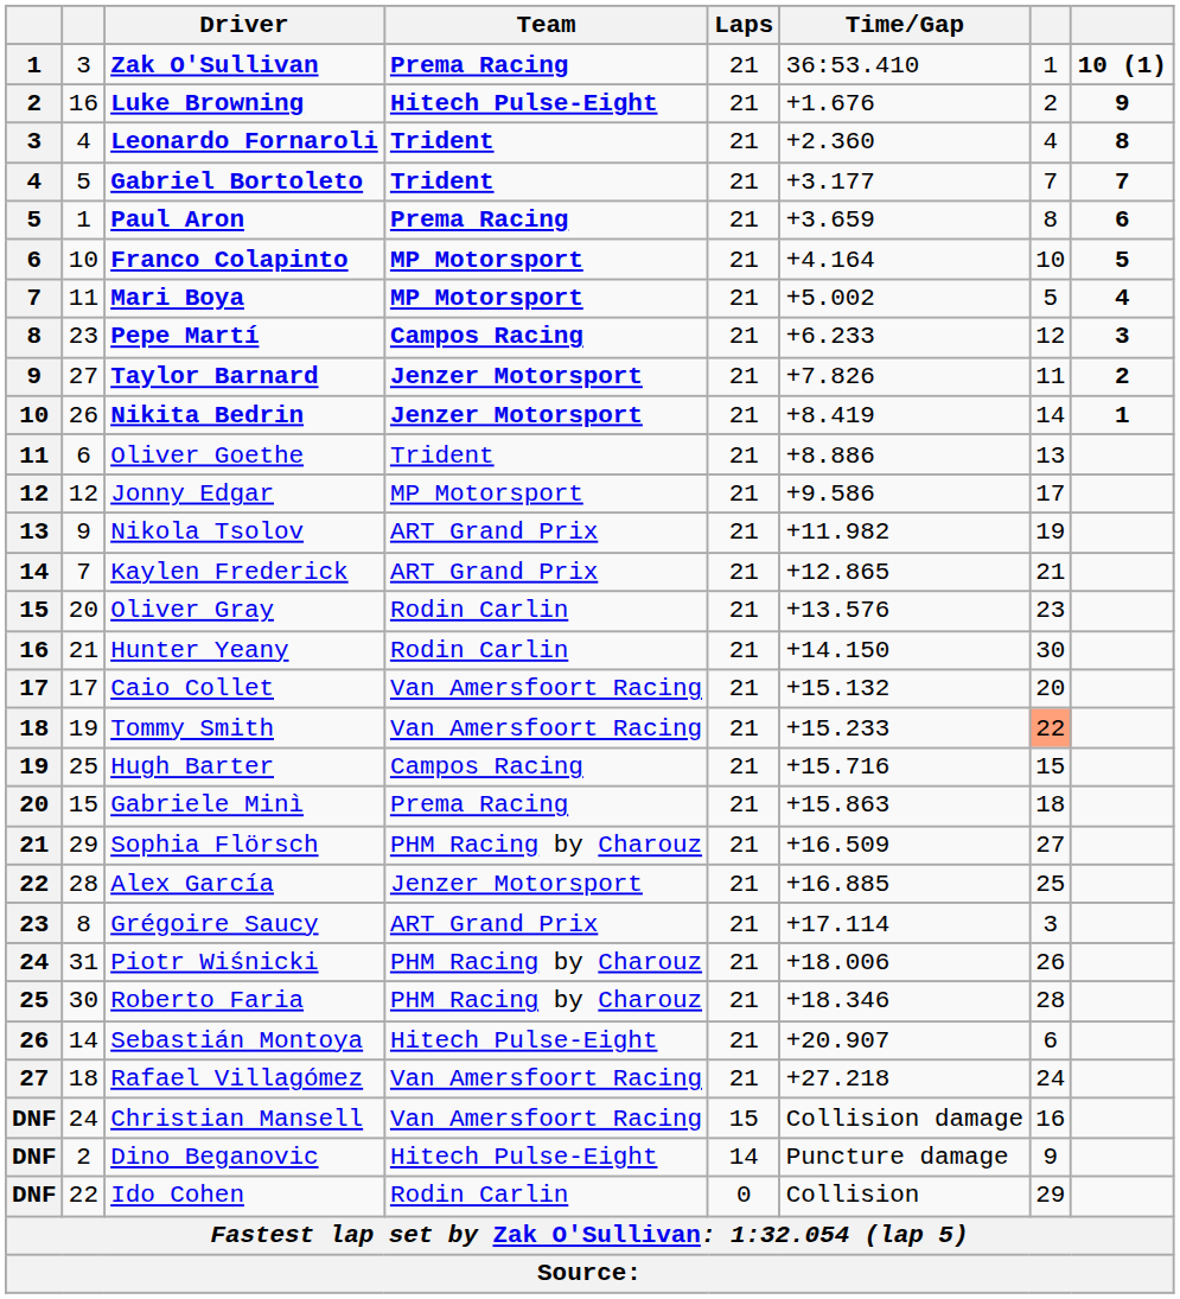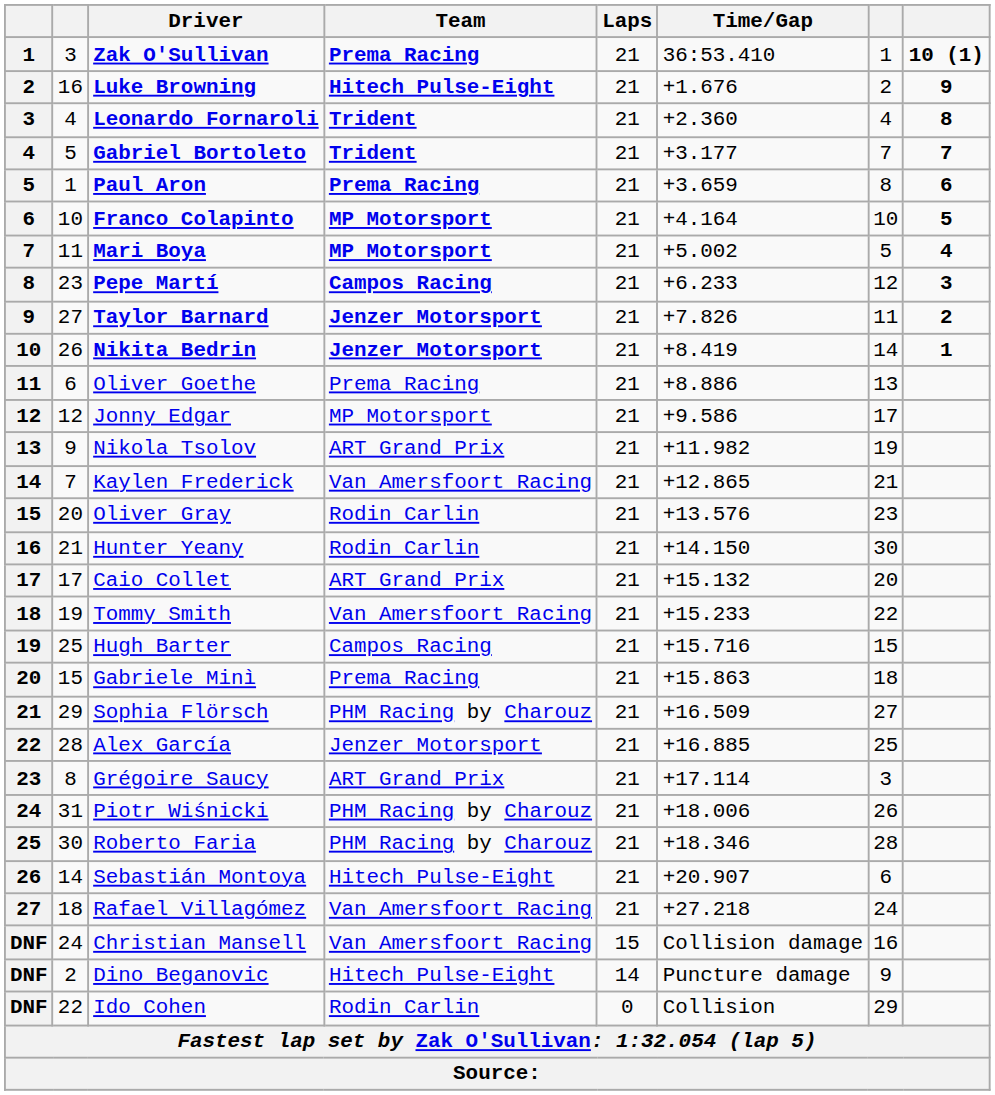 <table class="wikitable" style="font-size:85%">
 <tr>
 <th></th>
 <th></th>
 <th>Driver</th>
 <th>Team</th>
 <th>Laps</th>
 <th>Time/Gap</th>
 <th></th>
 <th></th>
 </tr>
 <tr>
 <th>1</th>
 <td align="center">3</td>
 <td> <strong><a href='#'>Zak O'Sullivan</a></strong></td>
 <td><strong><a href='#'>Prema Racing</a></strong></td>
 <td align="center">21</td>
 <td>36:53.410</td>
 <td align="center">1</td>
 <td align="center"><strong>10 (1)</strong></td>
 </tr>
 <tr>
 <th>2</th>
 <td align="center">16</td>
 <td> <strong><a href='#'>Luke Browning</a></strong></td>
 <td><strong><a href='#'>Hitech Pulse-Eight</a></strong></td>
 <td align="center">21</td>
 <td>+1.676</td>
 <td align="center">2</td>
 <td align="center"><strong>9</strong></td>
 </tr>
 <tr>
 <th>3</th>
 <td align="center">4</td>
 <td><strong> <a href='#'>Leonardo Fornaroli</a></strong></td>
 <td><strong><a href='#'>Trident</a></strong></td>
 <td align="center">21</td>
 <td>+2.360</td>
 <td align="center">4</td>
 <td align="center"><strong>8</strong></td>
 </tr>
 <tr>
 <th>4</th>
 <td align="center">5</td>
 <td> <strong><a href='#'>Gabriel Bortoleto</a></strong></td>
 <td><strong><a href='#'>Trident</a></strong></td>
 <td align="center">21</td>
 <td>+3.177</td>
 <td align="center">7</td>
 <td align="center"><strong>7 </strong></td>
 </tr>
 <tr>
 <th>5</th>
 <td align="center">1</td>
 <td> <strong><a href='#'>Paul Aron</a></strong></td>
 <td><strong><a href='#'>Prema Racing</a></strong></td>
 <td align="center">21</td>
 <td>+3.659</td>
 <td align="center">8</td>
 <td align="center"><strong>6</strong></td>
 </tr>
 <tr>
 <th>6</th>
 <td align="center">10</td>
 <td> <strong><a href='#'>Franco Colapinto</a></strong></td>
 <td><strong><a href='#'>MP Motorsport</a></strong></td>
 <td align="center">21</td>
 <td>+4.164</td>
 <td align="center">10</td>
 <td align="center"><strong>5</strong></td>
 </tr>
 <tr>
 <th>7</th>
 <td align="center">11</td>
 <td> <strong><a href='#'>Mari Boya</a></strong></td>
 <td><strong><a href='#'>MP Motorsport</a></strong></td>
 <td align="center">21</td>
 <td>+5.002</td>
 <td align="center">5</td>
 <td align="center"><strong>4</strong></td>
 </tr>
 <tr>
 <th>8</th>
 <td align="center">23</td>
 <td> <strong><a href='#'>Pepe Martí</a></strong></td>
 <td><strong><a href='#'>Campos Racing</a></strong></td>
 <td align="center">21</td>
 <td>+6.233</td>
 <td align="center">12</td>
 <td align="center"><strong>3</strong></td>
 </tr>
 <tr>
 <th>9</th>
 <td align="center">27</td>
 <td> <strong><a href='#'>Taylor Barnard</a></strong></td>
 <td><strong><a href='#'>Jenzer Motorsport</a></strong></td>
 <td align="center">21</td>
 <td>+7.826</td>
 <td align="center">11</td>
 <td align="center"><strong>2</strong></td>
 </tr>
 <tr>
 <th>10</th>
 <td align="center">26</td>
 <td> <strong><a href='#'>Nikita Bedrin</a></strong></td>
 <td><strong><a href='#'>Jenzer Motorsport</a></strong></td>
 <td align="center">21</td>
 <td>+8.419</td>
 <td align="center">14</td>
 <td align="center"><strong>1</strong></td>
 </tr>
 <tr>
 <th>11</th>
 <td align="center">6</td>
 <td> <a href='#'>Oliver Goethe</a></td>
-<td><a href='#'>Trident</a></td>
+<td><a href='#'>Prema Racing</a></td>
 <td align="center">21</td>
 <td>+8.886</td>
 <td align="center">13</td>
 <td align="center"></td>
 </tr>
 <tr>
 <th>12</th>
 <td align="center">12</td>
 <td> <a href='#'>Jonny Edgar</a></td>
 <td><a href='#'>MP Motorsport</a></td>
 <td align="center">21</td>
 <td>+9.586</td>
 <td align="center">17</td>
 <td></td>
 </tr>
 <tr>
 <th>13</th>
 <td align="center">9</td>
 <td> <a href='#'>Nikola Tsolov</a></td>
 <td><a href='#'>ART Grand Prix</a></td>
 <td align="center">21</td>
 <td>+11.982</td>
 <td align="center">19</td>
 <td></td>
 </tr>
 <tr>
 <th>14</th>
 <td align="center">7</td>
 <td> <a href='#'>Kaylen Frederick</a></td>
-<td><a href='#'>ART Grand Prix</a></td>
+<td><a href='#'>Van Amersfoort Racing</a></td>
 <td align="center">21</td>
 <td>+12.865</td>
 <td align="center">21</td>
 <td></td>
 </tr>
 <tr>
 <th>15</th>
 <td align="center">20</td>
 <td> <a href='#'>Oliver Gray</a></td>
 <td><a href='#'>Rodin Carlin</a></td>
 <td align="center">21</td>
 <td>+13.576</td>
 <td align="center">23</td>
 <td></td>
 </tr>
 <tr>
 <th>16</th>
 <td align="center">21</td>
 <td> <a href='#'>Hunter Yeany</a></td>
 <td><a href='#'>Rodin Carlin</a></td>
 <td align="center">21</td>
 <td>+14.150</td>
 <td align="center">30</td>
 <td></td>
 </tr>
 <tr>
 <th>17</th>
 <td align="center">17</td>
 <td> <a href='#'>Caio Collet</a></td>
-<td><a href='#'>Van Amersfoort Racing</a></td>
+<td><a href='#'>ART Grand Prix</a></td>
 <td align="center">21</td>
 <td>+15.132</td>
 <td align="center">20</td>
 <td></td>
 </tr>
 <tr>
 <th>18</th>
 <td align="center">19</td>
 <td> <a href='#'>Tommy Smith</a></td>
 <td><a href='#'>Van Amersfoort Racing</a></td>
 <td align="center">21</td>
 <td>+15.233</td>
-<td align="center" style="background: lightsalmon;">22</td>
+<td align="center">22</td>
 <td align="center"></td>
 </tr>
 <tr>
 <th>19</th>
 <td align="center">25</td>
 <td> <a href='#'>Hugh Barter</a></td>
 <td><a href='#'>Campos Racing</a></td>
 <td align="center">21</td>
 <td>+15.716</td>
 <td align="center">15</td>
 <td></td>
 </tr>
 <tr>
 <th>20</th>
 <td align="center">15</td>
 <td> <a href='#'>Gabriele Minì</a></td>
 <td><a href='#'>Prema Racing</a></td>
 <td align="center">21</td>
 <td>+15.863</td>
 <td align="center">18</td>
 <td></td>
 </tr>
 <tr>
 <th>21</th>
 <td align="center">29</td>
 <td> <a href='#'>Sophia Flörsch</a></td>
 <td><a href='#'>PHM Racing</a> by <a href='#'>Charouz</a></td>
 <td align="center">21</td>
 <td>+16.509</td>
 <td align="center">27</td>
 <td align="center"></td>
 </tr>
 <tr>
 <th>22</th>
 <td align="center">28</td>
 <td> <a href='#'>Alex García</a></td>
 <td><a href='#'>Jenzer Motorsport</a></td>
 <td align="center">21</td>
 <td>+16.885</td>
 <td align="center">25</td>
 <td></td>
 </tr>
 <tr>
 <th>23</th>
 <td align="center">8</td>
 <td> <a href='#'>Grégoire Saucy</a></td>
 <td><a href='#'>ART Grand Prix</a></td>
 <td align="center">21</td>
 <td>+17.114</td>
 <td align="center">3</td>
 <td align="center"></td>
 </tr>
 <tr>
 <th>24</th>
 <td align="center">31</td>
 <td> <a href='#'>Piotr Wiśnicki</a></td>
 <td><a href='#'>PHM Racing</a> by <a href='#'>Charouz</a></td>
 <td align="center">21</td>
 <td>+18.006</td>
 <td align="center">26</td>
 <td align="center"></td>
 </tr>
 <tr>
 <th>25</th>
 <td align="center">30</td>
 <td> <a href='#'>Roberto Faria</a></td>
 <td><a href='#'>PHM Racing</a> by <a href='#'>Charouz</a></td>
 <td align="center">21</td>
 <td>+18.346</td>
 <td align="center">28</td>
 <td></td>
 </tr>
 <tr>
 <th>26</th>
 <td align="center">14</td>
 <td> <a href='#'>Sebastián Montoya</a></td>
 <td><a href='#'>Hitech Pulse-Eight</a></td>
 <td align="center">21</td>
 <td>+20.907</td>
 <td align="center">6</td>
 <td align="center"></td>
 </tr>
 <tr>
 <th>27</th>
 <td align="center">18</td>
 <td> <a href='#'>Rafael Villagómez</a></td>
 <td><a href='#'>Van Amersfoort Racing</a></td>
 <td align="center">21</td>
 <td>+27.218</td>
 <td align="center">24</td>
 <td></td>
 </tr>
 <tr>
 <th>DNF</th>
 <td align="center">24</td>
 <td> <a href='#'>Christian Mansell</a></td>
 <td><a href='#'>Van Amersfoort Racing</a></td>
 <td align="center">15</td>
 <td>Collision damage</td>
 <td align="center">16</td>
 <td></td>
 </tr>
 <tr>
 <th>DNF</th>
 <td align="center">2</td>
 <td> <a href='#'>Dino Beganovic</a></td>
 <td><a href='#'>Hitech Pulse-Eight</a></td>
 <td align="center">14</td>
 <td>Puncture damage</td>
 <td align="center">9</td>
 <td></td>
 </tr>
 <tr>
 <th>DNF</th>
 <td align="center">22</td>
 <td> <a href='#'>Ido Cohen</a></td>
 <td><a href='#'>Rodin Carlin</a></td>
 <td align="center">0</td>
 <td>Collision</td>
 <td align="center">29</td>
 <td></td>
 </tr>
 <tr>
 <th colspan="8"><em>Fastest lap set by</em> <strong> <a href='#'>Zak O'Sullivan</a><strong><em>: 1:32.054 (lap 5)<em></th>
 </tr>
 <tr>
 <th colspan="8">Source:</th>
 </tr>
 </table>
